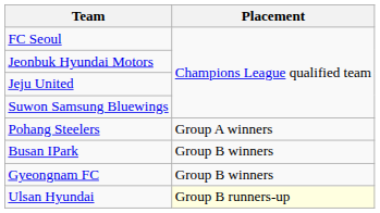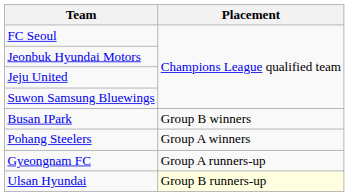 <table class="wikitable">
 <tr>
 <th>Team</th>
 <th>Placement</th>
 </tr>
 <tr>
 <td><a href='#'>FC Seoul</a></td>
 <td rowspan="4"><a href='#'>Champions League</a> qualified team</td>
 </tr>
 <tr>
 <td><a href='#'>Jeonbuk Hyundai Motors</a></td>
 </tr>
 <tr>
 <td><a href='#'>Jeju United</a></td>
 </tr>
 <tr>
 <td><a href='#'>Suwon Samsung Bluewings</a></td>
 </tr>
 <tr>
+<td><a href='#'>Busan IPark</a></td>
+<td>Group B winners</td>
+</tr>
+<tr>
 <td><a href='#'>Pohang Steelers</a></td>
 <td>Group A winners</td>
 </tr>
 <tr>
-<td><a href='#'>Busan IPark</a></td>
-<td>Group B winners</td>
-</tr>
-<tr>
 <td><a href='#'>Gyeongnam FC</a></td>
-<td>Group B winners</td>
+<td>Group A runners-up</td>
 </tr>
 <tr>
 <td><a href='#'>Ulsan Hyundai</a></td>
 <td style="background: lightyellow;">Group B runners-up</td>
 </tr>
 </table>
